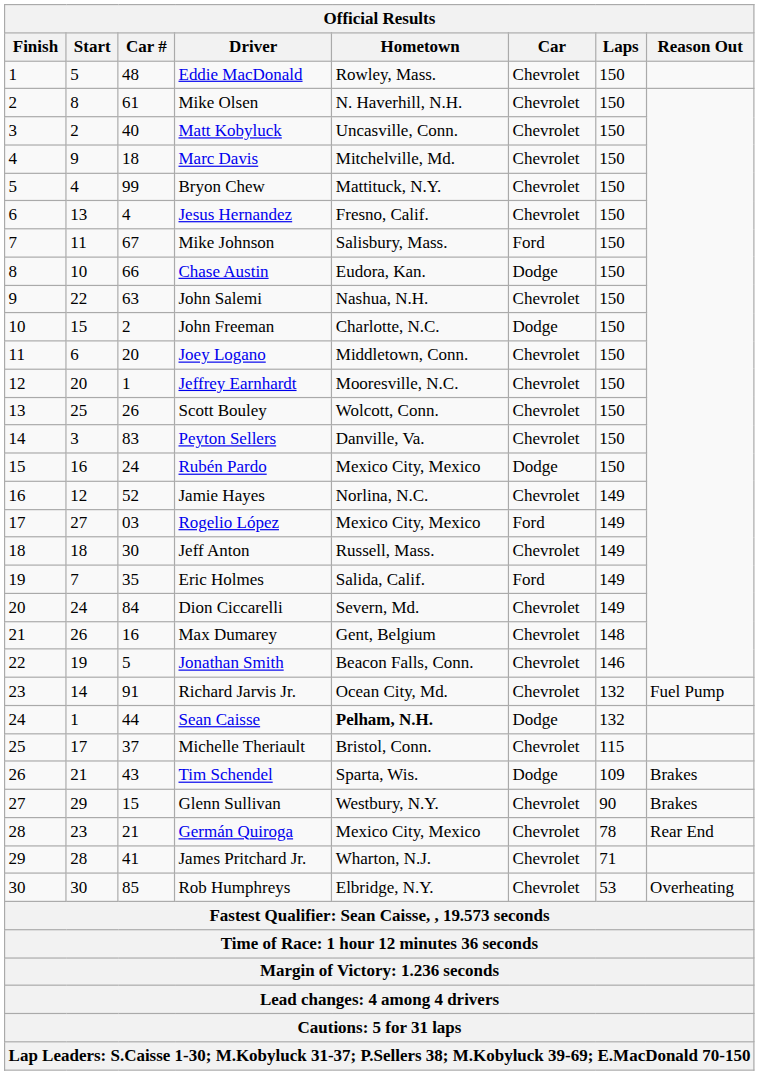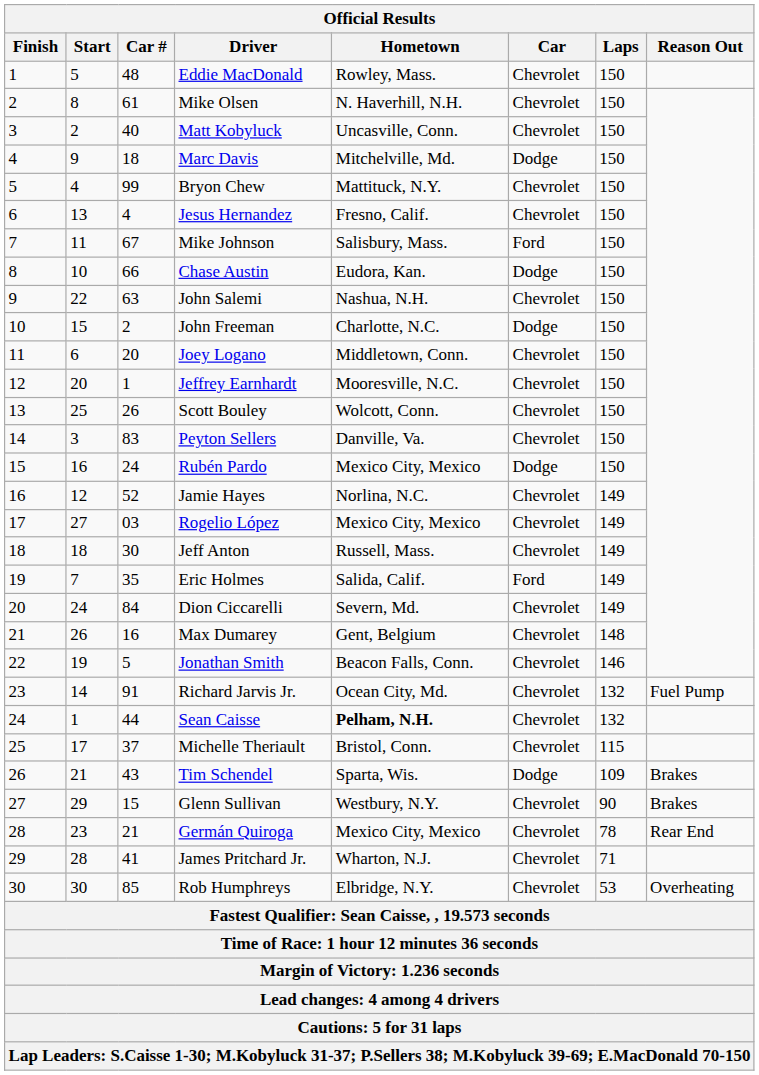 <table class="wikitable" style="font-size: 90%;">
 <tr>
 <th colspan=9>Official Results</th>
 </tr>
 <tr>
 <th>Finish</th>
 <th>Start</th>
 <th>Car #</th>
 <th>Driver</th>
 <th>Hometown</th>
 <th>Car</th>
 <th>Laps</th>
 <th>Reason Out</th>
 </tr>
 <tr>
 <td>1</td>
 <td>5</td>
 <td>48</td>
 <td><a href='#'>Eddie MacDonald</a></td>
 <td>Rowley, Mass.</td>
 <td>Chevrolet</td>
 <td>150</td>
 <td></td>
 </tr>
 <tr>
 <td>2</td>
 <td>8</td>
 <td>61</td>
 <td>Mike Olsen</td>
 <td>N. Haverhill, N.H.</td>
 <td>Chevrolet</td>
 <td>150</td>
 </tr>
 <tr>
 <td>3</td>
 <td>2</td>
 <td>40</td>
 <td><a href='#'>Matt Kobyluck</a></td>
 <td>Uncasville, Conn.</td>
 <td>Chevrolet</td>
 <td>150</td>
 </tr>
 <tr>
 <td>4</td>
 <td>9</td>
 <td>18</td>
 <td><a href='#'>Marc Davis</a></td>
 <td>Mitchelville, Md.</td>
-<td>Chevrolet</td>
+<td>Dodge</td>
 <td>150</td>
 </tr>
 <tr>
 <td>5</td>
 <td>4</td>
 <td>99</td>
 <td>Bryon Chew</td>
 <td>Mattituck, N.Y.</td>
 <td>Chevrolet</td>
 <td>150</td>
 </tr>
 <tr>
 <td>6</td>
 <td>13</td>
 <td>4</td>
 <td><a href='#'>Jesus Hernandez</a></td>
 <td>Fresno, Calif.</td>
 <td>Chevrolet</td>
 <td>150</td>
 </tr>
 <tr>
 <td>7</td>
 <td>11</td>
 <td>67</td>
 <td>Mike Johnson</td>
 <td>Salisbury, Mass.</td>
 <td>Ford</td>
 <td>150</td>
 </tr>
 <tr>
 <td>8</td>
 <td>10</td>
 <td>66</td>
 <td><a href='#'>Chase Austin</a></td>
 <td>Eudora, Kan.</td>
 <td>Dodge</td>
 <td>150</td>
 </tr>
 <tr>
 <td>9</td>
 <td>22</td>
 <td>63</td>
 <td>John Salemi</td>
 <td>Nashua, N.H.</td>
 <td>Chevrolet</td>
 <td>150</td>
 </tr>
 <tr>
 <td>10</td>
 <td>15</td>
 <td>2</td>
 <td>John Freeman</td>
 <td>Charlotte, N.C.</td>
 <td>Dodge</td>
 <td>150</td>
 </tr>
 <tr>
 <td>11</td>
 <td>6</td>
 <td>20</td>
 <td><a href='#'>Joey Logano</a></td>
 <td>Middletown, Conn.</td>
 <td>Chevrolet</td>
 <td>150</td>
 </tr>
 <tr>
 <td>12</td>
 <td>20</td>
 <td>1</td>
 <td><a href='#'>Jeffrey Earnhardt</a></td>
 <td>Mooresville, N.C.</td>
 <td>Chevrolet</td>
 <td>150</td>
 </tr>
 <tr>
 <td>13</td>
 <td>25</td>
 <td>26</td>
 <td>Scott Bouley</td>
 <td>Wolcott, Conn.</td>
 <td>Chevrolet</td>
 <td>150</td>
 </tr>
 <tr>
 <td>14</td>
 <td>3</td>
 <td>83</td>
 <td><a href='#'>Peyton Sellers</a></td>
 <td>Danville, Va.</td>
 <td>Chevrolet</td>
 <td>150</td>
 </tr>
 <tr>
 <td>15</td>
 <td>16</td>
 <td>24</td>
 <td><a href='#'>Rubén Pardo</a></td>
 <td>Mexico City, Mexico</td>
 <td>Dodge</td>
 <td>150</td>
 </tr>
 <tr>
 <td>16</td>
 <td>12</td>
 <td>52</td>
 <td>Jamie Hayes</td>
 <td>Norlina, N.C.</td>
 <td>Chevrolet</td>
 <td>149</td>
 </tr>
 <tr>
 <td>17</td>
 <td>27</td>
 <td>03</td>
 <td><a href='#'>Rogelio López</a></td>
 <td>Mexico City, Mexico</td>
-<td>Ford</td>
+<td>Chevrolet</td>
 <td>149</td>
 </tr>
 <tr>
 <td>18</td>
 <td>18</td>
 <td>30</td>
 <td>Jeff Anton</td>
 <td>Russell, Mass.</td>
 <td>Chevrolet</td>
 <td>149</td>
 </tr>
 <tr>
 <td>19</td>
 <td>7</td>
 <td>35</td>
 <td>Eric Holmes</td>
 <td>Salida, Calif.</td>
 <td>Ford</td>
 <td>149</td>
 </tr>
 <tr>
 <td>20</td>
 <td>24</td>
 <td>84</td>
 <td>Dion Ciccarelli</td>
 <td>Severn, Md.</td>
 <td>Chevrolet</td>
 <td>149</td>
 </tr>
 <tr>
 <td>21</td>
 <td>26</td>
 <td>16</td>
 <td>Max Dumarey</td>
 <td>Gent, Belgium</td>
 <td>Chevrolet</td>
 <td>148</td>
 </tr>
 <tr>
 <td>22</td>
 <td>19</td>
 <td>5</td>
 <td><a href='#'>Jonathan Smith</a></td>
 <td>Beacon Falls, Conn.</td>
 <td>Chevrolet</td>
 <td>146</td>
 </tr>
 <tr>
 <td>23</td>
 <td>14</td>
 <td>91</td>
 <td>Richard Jarvis Jr.</td>
 <td>Ocean City, Md.</td>
 <td>Chevrolet</td>
 <td>132</td>
 <td>Fuel Pump</td>
 </tr>
 <tr>
 <td>24</td>
 <td>1</td>
 <td>44</td>
 <td><a href='#'>Sean Caisse</a></td>
 <td><strong>Pelham, N.H.</strong></td>
-<td>Dodge</td>
+<td>Chevrolet</td>
 <td>132</td>
 <td></td>
 </tr>
 <tr>
 <td>25</td>
 <td>17</td>
 <td>37</td>
 <td>Michelle Theriault</td>
 <td>Bristol, Conn.</td>
 <td>Chevrolet</td>
 <td>115</td>
 <td></td>
 </tr>
 <tr>
 <td>26</td>
 <td>21</td>
 <td>43</td>
 <td><a href='#'>Tim Schendel</a></td>
 <td>Sparta, Wis.</td>
 <td>Dodge</td>
 <td>109</td>
 <td>Brakes</td>
 </tr>
 <tr>
 <td>27</td>
 <td>29</td>
 <td>15</td>
 <td>Glenn Sullivan</td>
 <td>Westbury, N.Y.</td>
 <td>Chevrolet</td>
 <td>90</td>
 <td>Brakes</td>
 </tr>
 <tr>
 <td>28</td>
 <td>23</td>
 <td>21</td>
 <td><a href='#'>Germán Quiroga</a></td>
 <td>Mexico City, Mexico</td>
 <td>Chevrolet</td>
 <td>78</td>
 <td>Rear End</td>
 </tr>
 <tr>
 <td>29</td>
 <td>28</td>
 <td>41</td>
 <td>James Pritchard Jr.</td>
 <td>Wharton, N.J.</td>
 <td>Chevrolet</td>
 <td>71</td>
 <td></td>
 </tr>
 <tr>
 <td>30</td>
 <td>30</td>
 <td>85</td>
 <td>Rob Humphreys</td>
 <td>Elbridge, N.Y.</td>
 <td>Chevrolet</td>
 <td>53</td>
 <td>Overheating</td>
 </tr>
 <tr>
 <th colspan=9>Fastest Qualifier: Sean Caisse, , 19.573 seconds</th>
 </tr>
 <tr>
 <th colspan=9>Time of Race: 1 hour 12 minutes 36 seconds</th>
 </tr>
 <tr>
 <th colspan=9>Margin of Victory: 1.236 seconds</th>
 </tr>
 <tr>
 <th colspan=9>Lead changes: 4 among 4  drivers</th>
 </tr>
 <tr>
 <th colspan=9>Cautions: 5 for 31 laps</th>
 </tr>
 <tr>
 <th colspan=9>Lap Leaders: S.Caisse 1-30; M.Kobyluck 31-37; P.Sellers 38; M.Kobyluck 39-69; E.MacDonald 70-150</th>
 </tr>
 </table>
